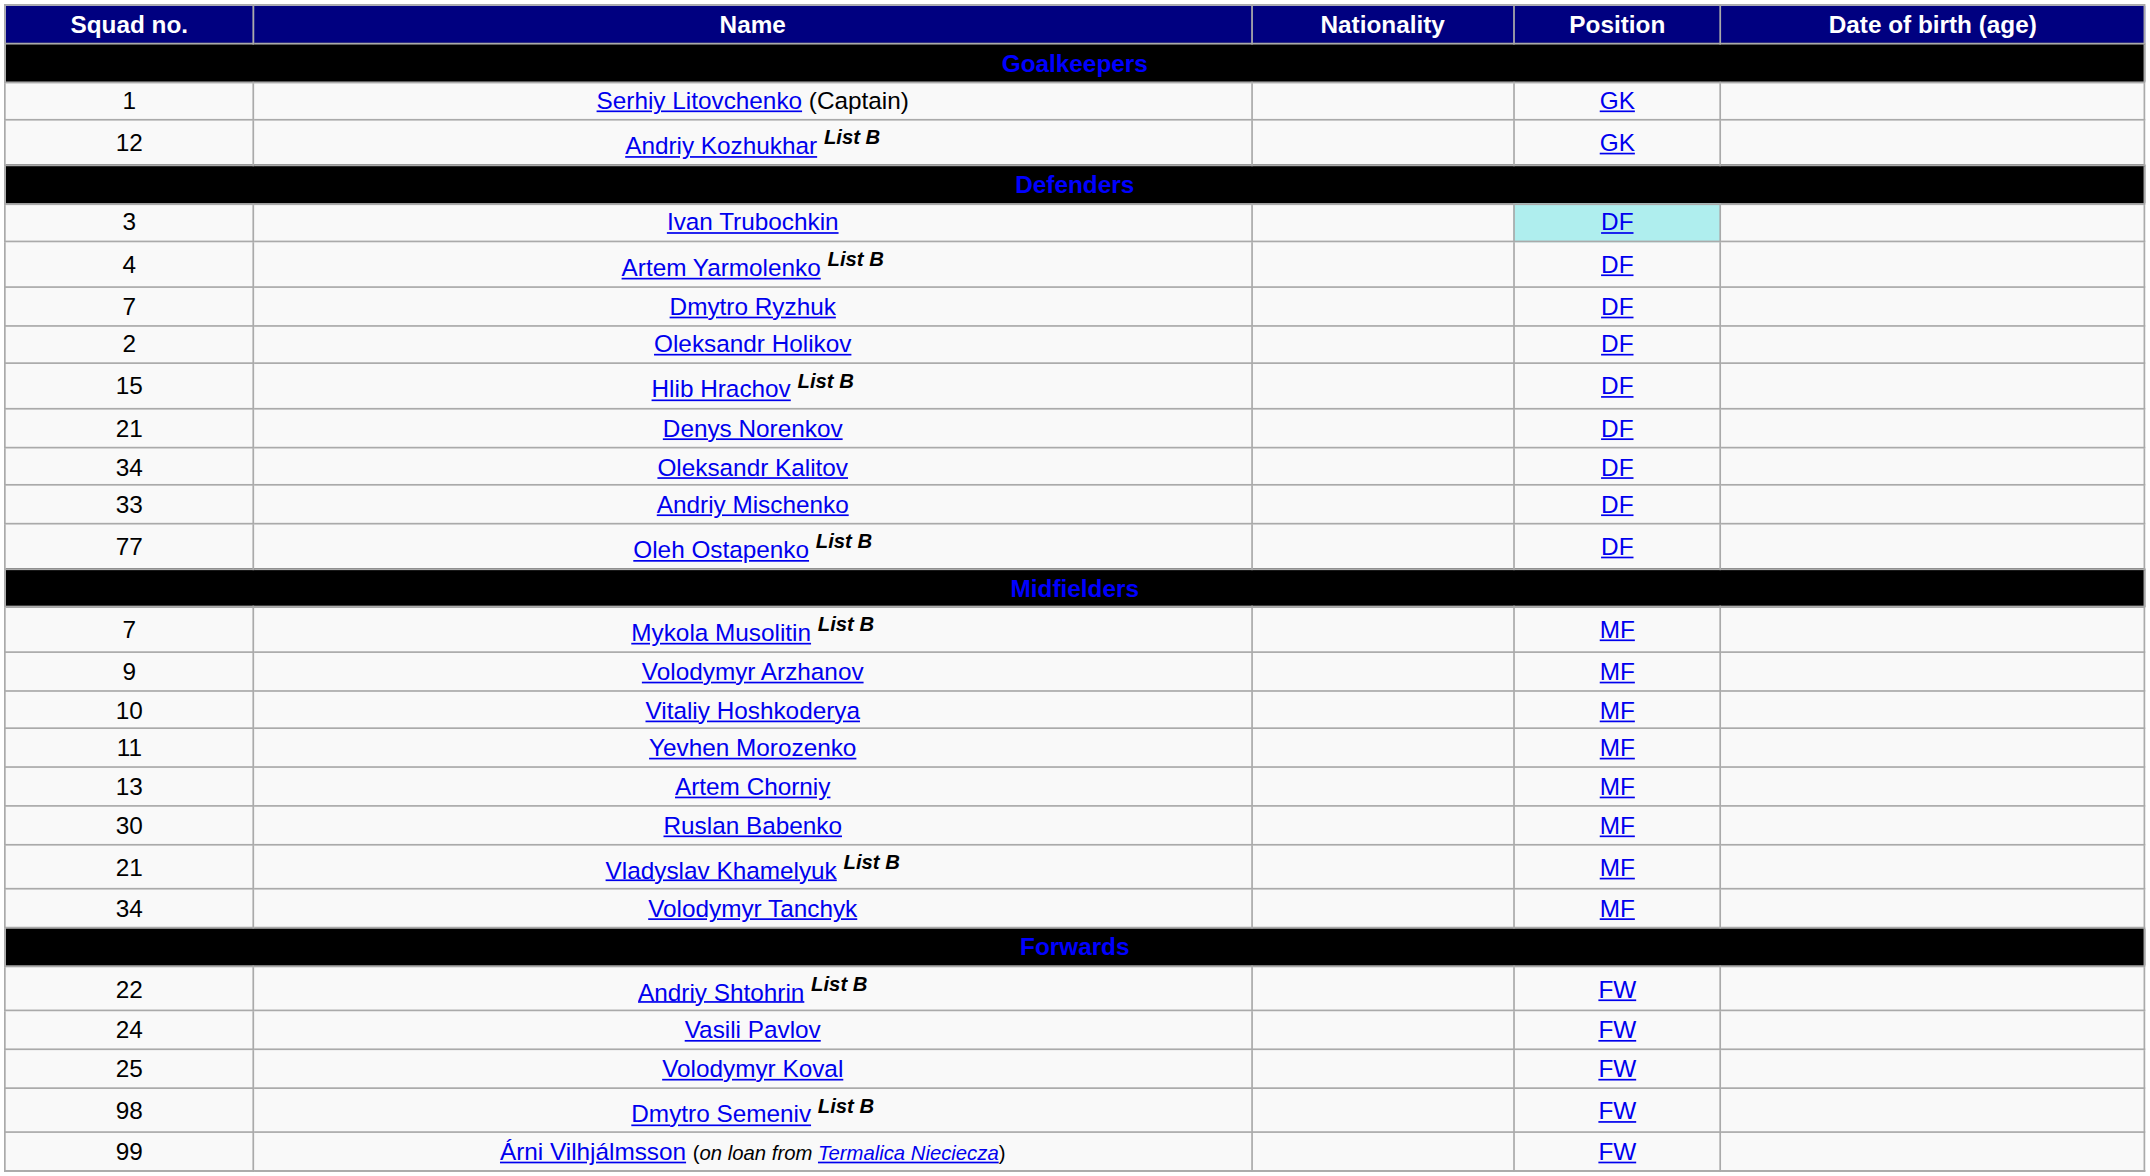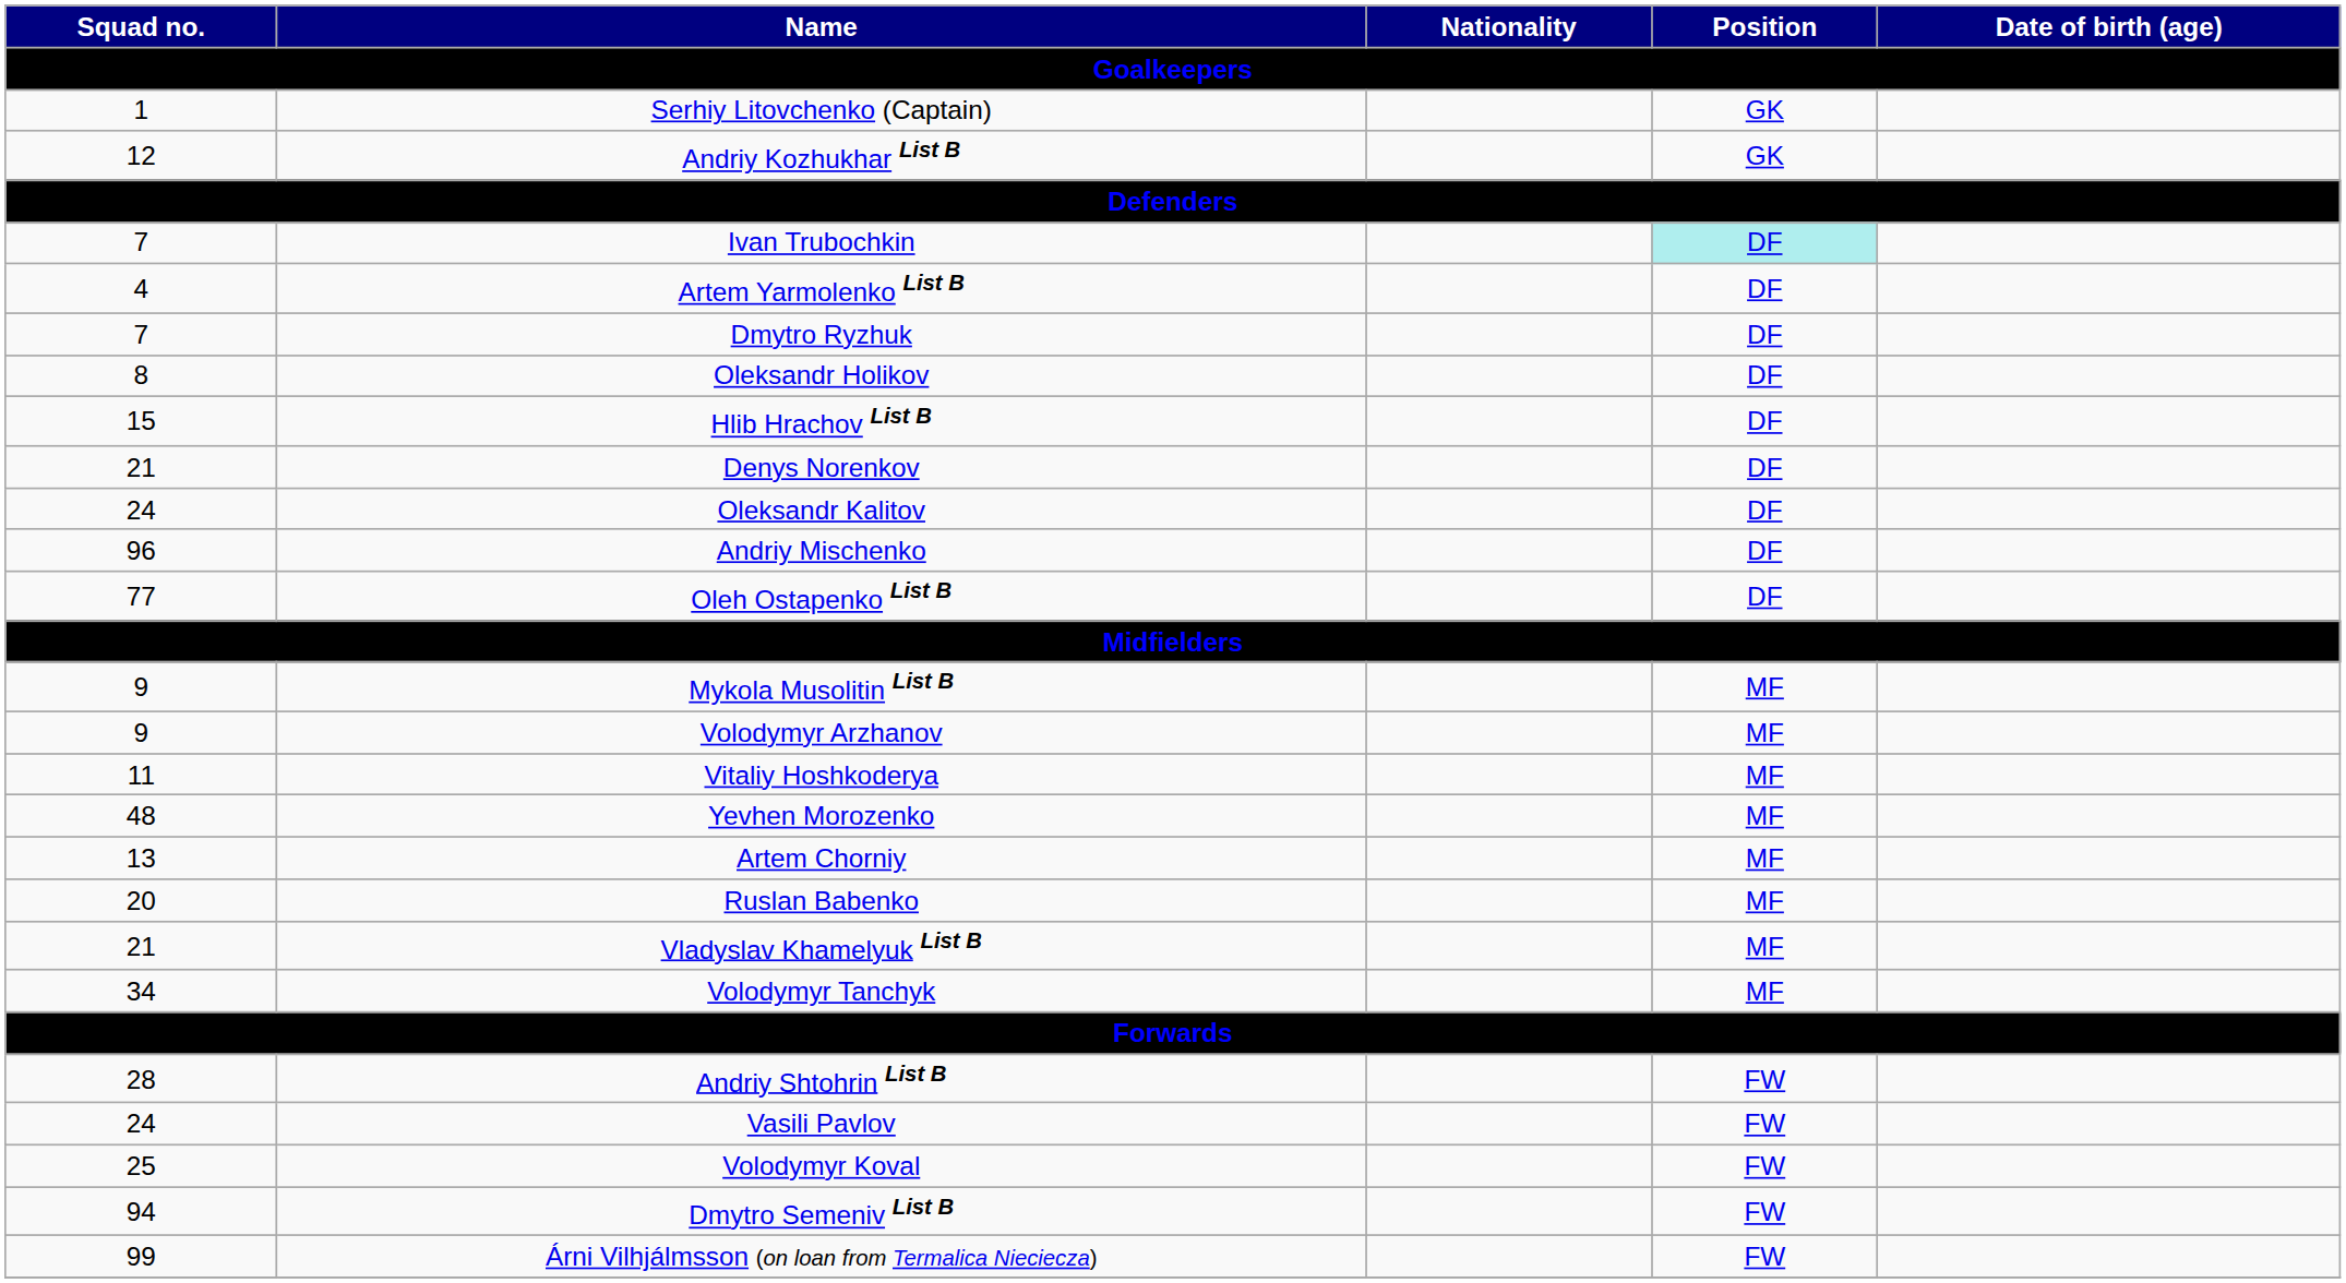 <table class="wikitable" style="text-align:center; font-size:90%; width:80%">
 <tr>
 <th style="background:#000080; color:white; text-align:center">Squad no.</th>
 <th style="background:#000080; color:white; text-align:center">Name</th>
 <th style="background:#000080; color:white; text-align:center">Nationality</th>
 <th style="background:#000080; color:white; text-align:center">Position</th>
 <th style="background:#000080; color:white; text-align:center">Date of birth (age)</th>
 </tr>
 <tr>
 <th colspan="6" style="background:#000000; color:blue; text-align:center">Goalkeepers</th>
 </tr>
 <tr>
 <td>1</td>
 <td><a href='#'>Serhiy Litovchenko</a> (Captain)</td>
 <td></td>
 <td><a href='#'>GK</a></td>
 <td></td>
 </tr>
 <tr>
 <td>12</td>
 <td><a href='#'>Andriy Kozhukhar</a> <sup><strong><em>List B</em></strong></sup></td>
 <td></td>
 <td><a href='#'>GK</a></td>
 <td></td>
 </tr>
 <tr>
 <th colspan="6" style="background:#000000; color:blue; text-align:center">Defenders</th>
 </tr>
 <tr>
-<td>3</td>
+<td>7</td>
 <td><a href='#'>Ivan Trubochkin</a></td>
 <td></td>
 <td style="background: paleturquoise;"><a href='#'>DF</a></td>
 <td></td>
 </tr>
 <tr>
 <td>4</td>
 <td><a href='#'>Artem Yarmolenko</a> <sup><strong><em>List B</em></strong></sup></td>
 <td></td>
 <td><a href='#'>DF</a></td>
 <td></td>
 </tr>
 <tr>
 <td>7</td>
 <td><a href='#'>Dmytro Ryzhuk</a></td>
 <td></td>
 <td><a href='#'>DF</a></td>
 <td></td>
 </tr>
 <tr>
-<td>2</td>
+<td>8</td>
 <td><a href='#'>Oleksandr Holikov</a></td>
 <td></td>
 <td><a href='#'>DF</a></td>
 <td></td>
 </tr>
 <tr>
 <td>15</td>
 <td><a href='#'>Hlib Hrachov</a> <sup><strong><em>List B</em></strong></sup></td>
 <td></td>
 <td><a href='#'>DF</a></td>
 <td></td>
 </tr>
 <tr>
 <td>21</td>
 <td><a href='#'>Denys Norenkov</a></td>
 <td></td>
 <td><a href='#'>DF</a></td>
 <td></td>
 </tr>
 <tr>
-<td>34</td>
+<td>24</td>
 <td><a href='#'>Oleksandr Kalitov</a></td>
 <td></td>
 <td><a href='#'>DF</a></td>
 <td></td>
 </tr>
 <tr>
-<td>33</td>
+<td>96</td>
 <td><a href='#'>Andriy Mischenko</a></td>
 <td></td>
 <td><a href='#'>DF</a></td>
 <td></td>
 </tr>
 <tr>
 <td>77</td>
 <td><a href='#'>Oleh Ostapenko</a> <sup><strong><em>List B</em></strong></sup></td>
 <td></td>
 <td><a href='#'>DF</a></td>
 <td></td>
 </tr>
 <tr>
 <th colspan="6" style="background:#000000; color:blue; text-align:center">Midfielders</th>
 </tr>
 <tr>
-<td>7</td>
+<td>9</td>
 <td><a href='#'>Mykola Musolitin</a> <sup><strong><em>List B</em></strong></sup></td>
 <td></td>
 <td><a href='#'>MF</a></td>
 <td></td>
 </tr>
 <tr>
 <td>9</td>
 <td><a href='#'>Volodymyr Arzhanov</a></td>
 <td></td>
 <td><a href='#'>MF</a></td>
 <td></td>
 </tr>
 <tr>
-<td>10</td>
+<td>11</td>
 <td><a href='#'>Vitaliy Hoshkoderya</a></td>
 <td></td>
 <td><a href='#'>MF</a></td>
 <td></td>
 </tr>
 <tr>
-<td>11</td>
+<td>48</td>
 <td><a href='#'>Yevhen Morozenko</a></td>
 <td></td>
 <td><a href='#'>MF</a></td>
 <td></td>
 </tr>
 <tr>
 <td>13</td>
 <td><a href='#'>Artem Chorniy</a></td>
 <td></td>
 <td><a href='#'>MF</a></td>
 <td></td>
 </tr>
 <tr>
-<td>30</td>
+<td>20</td>
 <td><a href='#'>Ruslan Babenko</a></td>
 <td></td>
 <td><a href='#'>MF</a></td>
 <td></td>
 </tr>
 <tr>
 <td>21</td>
 <td><a href='#'>Vladyslav Khamelyuk</a> <sup><strong><em>List B</em></strong></sup></td>
 <td></td>
 <td><a href='#'>MF</a></td>
 <td></td>
 </tr>
 <tr>
 <td>34</td>
 <td><a href='#'>Volodymyr Tanchyk</a></td>
 <td></td>
 <td><a href='#'>MF</a></td>
 <td></td>
 </tr>
 <tr>
 <th colspan="7" style="background:#000000; color:blue; text-align:center">Forwards</th>
 </tr>
 <tr>
-<td>22</td>
+<td>28</td>
 <td><a href='#'>Andriy Shtohrin</a> <sup><strong><em>List B</em></strong></sup></td>
 <td></td>
 <td><a href='#'>FW</a></td>
 <td></td>
 </tr>
 <tr>
 <td>24</td>
 <td><a href='#'>Vasili Pavlov</a></td>
 <td></td>
 <td><a href='#'>FW</a></td>
 <td></td>
 </tr>
 <tr>
 <td>25</td>
 <td><a href='#'>Volodymyr Koval</a></td>
 <td></td>
 <td><a href='#'>FW</a></td>
 <td></td>
 </tr>
 <tr>
-<td>98</td>
+<td>94</td>
 <td><a href='#'>Dmytro Semeniv</a> <sup><strong><em>List B</em></strong></sup></td>
 <td></td>
 <td><a href='#'>FW</a></td>
 <td></td>
 </tr>
 <tr>
 <td>99</td>
 <td><a href='#'>Árni Vilhjálmsson</a> <small> (<em>on loan from <a href='#'>Termalica Nieciecza</a></em>)</small></td>
 <td></td>
 <td><a href='#'>FW</a></td>
 <td></td>
 </tr>
 <tr>
 </tr>
 </table>
